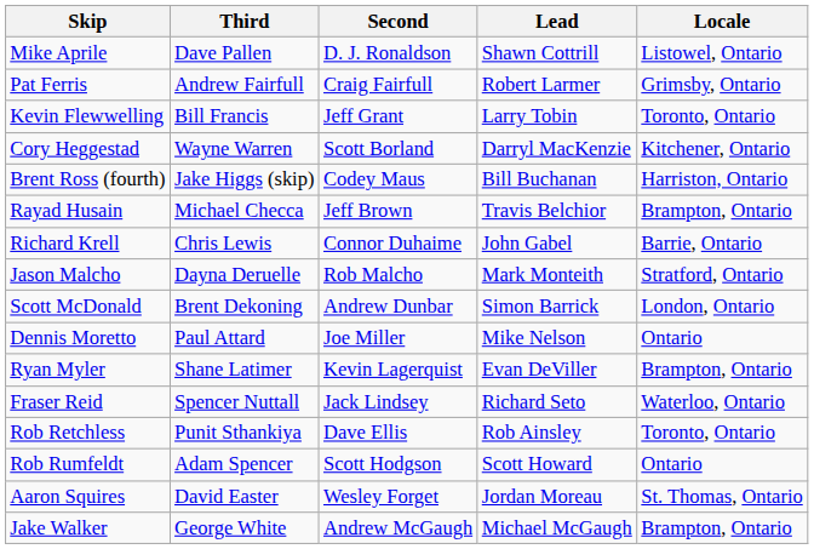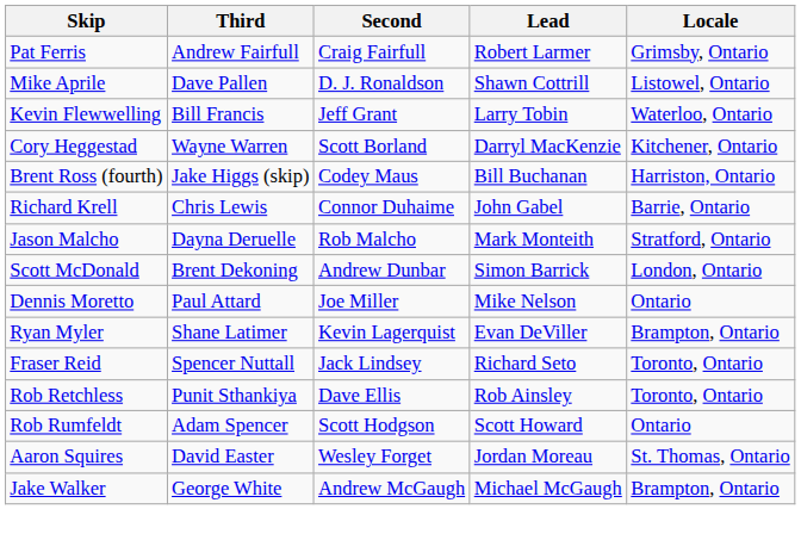 <table class=wikitable>
 <tr>
 <th>Skip</th>
 <th>Third</th>
 <th>Second</th>
 <th>Lead</th>
 <th>Locale</th>
 </tr>
 <tr>
+<td><a href='#'>Pat Ferris</a></td>
+<td><a href='#'>Andrew Fairfull</a></td>
+<td><a href='#'>Craig Fairfull</a></td>
+<td><a href='#'>Robert Larmer</a></td>
+<td> <a href='#'>Grimsby</a>, <a href='#'>Ontario</a></td>
+</tr>
+<tr>
 <td><a href='#'>Mike Aprile</a></td>
 <td><a href='#'>Dave Pallen</a></td>
 <td><a href='#'>D. J. Ronaldson</a></td>
 <td><a href='#'>Shawn Cottrill</a></td>
 <td> <a href='#'>Listowel</a>, <a href='#'>Ontario</a></td>
 </tr>
 <tr>
-<td><a href='#'>Pat Ferris</a></td>
-<td><a href='#'>Andrew Fairfull</a></td>
-<td><a href='#'>Craig Fairfull</a></td>
-<td><a href='#'>Robert Larmer</a></td>
-<td> <a href='#'>Grimsby</a>, <a href='#'>Ontario</a></td>
-</tr>
-<tr>
 <td><a href='#'>Kevin Flewwelling</a></td>
 <td><a href='#'>Bill Francis</a></td>
 <td><a href='#'>Jeff Grant</a></td>
 <td><a href='#'>Larry Tobin</a></td>
-<td> <a href='#'>Toronto</a>, <a href='#'>Ontario</a></td>
+<td> <a href='#'>Waterloo</a>, <a href='#'>Ontario</a></td>
 </tr>
 <tr>
 <td><a href='#'>Cory Heggestad</a></td>
 <td><a href='#'>Wayne Warren</a></td>
 <td><a href='#'>Scott Borland</a></td>
 <td><a href='#'>Darryl MacKenzie</a></td>
 <td> <a href='#'>Kitchener</a>, <a href='#'>Ontario</a></td>
 </tr>
 <tr>
 <td><a href='#'>Brent Ross</a> (fourth)</td>
 <td><a href='#'>Jake Higgs</a> (skip)</td>
 <td><a href='#'>Codey Maus</a></td>
 <td><a href='#'>Bill Buchanan</a></td>
 <td> <a href='#'>Harriston, Ontario</a></td>
-</tr>
-<tr>
-<td><a href='#'>Rayad Husain</a></td>
-<td><a href='#'>Michael Checca</a></td>
-<td><a href='#'>Jeff Brown</a></td>
-<td><a href='#'>Travis Belchior</a></td>
-<td> <a href='#'>Brampton</a>, <a href='#'>Ontario</a></td>
 </tr>
 <tr>
 <td><a href='#'>Richard Krell</a></td>
 <td><a href='#'>Chris Lewis</a></td>
 <td><a href='#'>Connor Duhaime</a></td>
 <td><a href='#'>John Gabel</a></td>
 <td> <a href='#'>Barrie</a>, <a href='#'>Ontario</a></td>
 </tr>
 <tr>
 <td><a href='#'>Jason Malcho</a></td>
 <td><a href='#'>Dayna Deruelle</a></td>
 <td><a href='#'>Rob Malcho</a></td>
 <td><a href='#'>Mark Monteith</a></td>
 <td> <a href='#'>Stratford</a>, <a href='#'>Ontario</a></td>
 </tr>
 <tr>
 <td><a href='#'>Scott McDonald</a></td>
 <td><a href='#'>Brent Dekoning</a></td>
 <td><a href='#'>Andrew Dunbar</a></td>
 <td><a href='#'>Simon Barrick</a></td>
 <td> <a href='#'>London</a>, <a href='#'>Ontario</a></td>
 </tr>
 <tr>
 <td><a href='#'>Dennis Moretto</a></td>
 <td><a href='#'>Paul Attard</a></td>
 <td><a href='#'>Joe Miller</a></td>
 <td><a href='#'>Mike Nelson</a></td>
 <td> <a href='#'>Ontario</a></td>
 </tr>
 <tr>
 <td><a href='#'>Ryan Myler</a></td>
 <td><a href='#'>Shane Latimer</a></td>
 <td><a href='#'>Kevin Lagerquist</a></td>
 <td><a href='#'>Evan DeViller</a></td>
 <td> <a href='#'>Brampton</a>, <a href='#'>Ontario</a></td>
 </tr>
 <tr>
 <td><a href='#'>Fraser Reid</a></td>
 <td><a href='#'>Spencer Nuttall</a></td>
 <td><a href='#'>Jack Lindsey</a></td>
 <td><a href='#'>Richard Seto</a></td>
-<td> <a href='#'>Waterloo</a>, <a href='#'>Ontario</a></td>
+<td> <a href='#'>Toronto</a>, <a href='#'>Ontario</a></td>
 </tr>
 <tr>
 <td><a href='#'>Rob Retchless</a></td>
 <td><a href='#'>Punit Sthankiya</a></td>
 <td><a href='#'>Dave Ellis</a></td>
 <td><a href='#'>Rob Ainsley</a></td>
 <td> <a href='#'>Toronto</a>, <a href='#'>Ontario</a></td>
 </tr>
 <tr>
 <td><a href='#'>Rob Rumfeldt</a></td>
 <td><a href='#'>Adam Spencer</a></td>
 <td><a href='#'>Scott Hodgson</a></td>
 <td><a href='#'>Scott Howard</a></td>
 <td> <a href='#'>Ontario</a></td>
 </tr>
 <tr>
 <td><a href='#'>Aaron Squires</a></td>
 <td><a href='#'>David Easter</a></td>
 <td><a href='#'>Wesley Forget</a></td>
 <td><a href='#'>Jordan Moreau</a></td>
 <td> <a href='#'>St. Thomas</a>, <a href='#'>Ontario</a></td>
 </tr>
 <tr>
 <td><a href='#'>Jake Walker</a></td>
 <td><a href='#'>George White</a></td>
 <td><a href='#'>Andrew McGaugh</a></td>
 <td><a href='#'>Michael McGaugh</a></td>
 <td> <a href='#'>Brampton</a>, <a href='#'>Ontario</a></td>
 </tr>
 </table>
